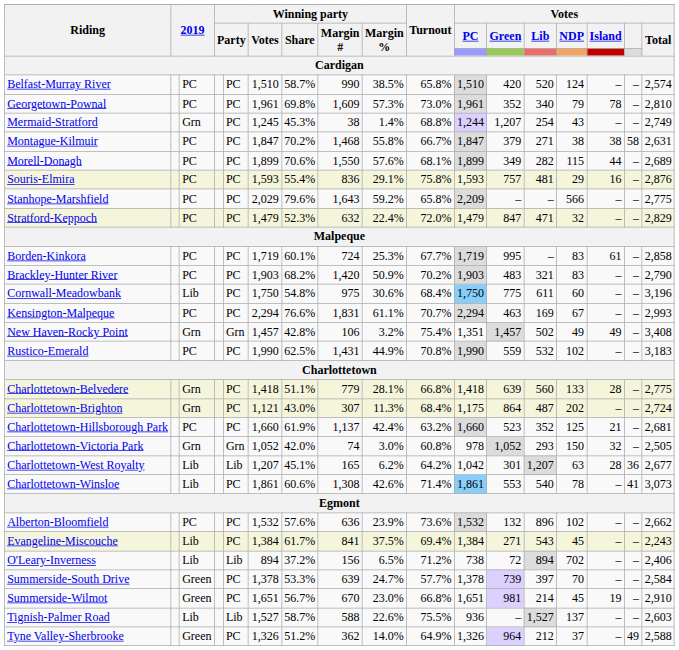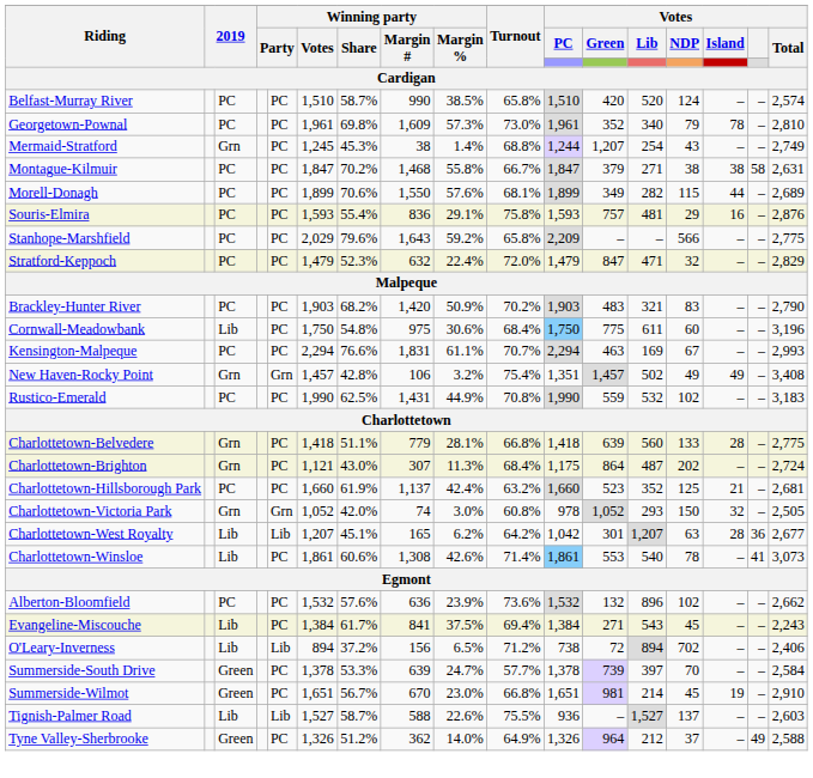 <table class="wikitable" style="text-align:right;">
 <tr>
 </tr>
 <tr>
 <th rowspan="3">Riding</th>
 <th colspan="2" rowspan="3"><a href='#'>2019</a></th>
 <th colspan="6">Winning party</th>
 <th rowspan="3">Turnout<br></th>
 <th colspan="7">Votes</th>
 </tr>
 <tr>
 <th colspan="2" rowspan="2" scope="col">Party</th>
 <th rowspan="2">Votes</th>
 <th rowspan="2">Share</th>
 <th rowspan="2">Margin<br>#</th>
 <th rowspan="2">Margin<br>%</th>
 <th><a href='#'>PC</a></th>
 <th><a href='#'>Green</a></th>
 <th><a href='#'>Lib</a></th>
 <th><a href='#'>NDP</a></th>
 <th><a href='#'>Island</a></th>
 <th></th>
 <th rowspan="2">Total</th>
 </tr>
 <tr>
 <th style="background-color:#9999FF;"></th>
 <th style="background-color:#99C955;"></th>
 <th style="background-color:#EA6D6A;"></th>
 <th style="background-color:#F4A460;"></th>
 <th style="background-color:#C20000;"></th>
 <th style="background-color:#DCDCDC;"></th>
 </tr>
 <tr>
 <th colspan="17">Cardigan</th>
 </tr>
 <tr>
 <td style="text-align:left;"><a href='#'>Belfast-Murray River</a></td>
 <td> </td>
 <td style="text-align:left;">PC</td>
 <td> </td>
 <td style="text-align:left;">PC</td>
 <td>1,510</td>
 <td>58.7%</td>
 <td>990</td>
 <td>38.5%</td>
 <td>65.8%</td>
 <td style="background-color:#DCDCDC;">1,510</td>
 <td>420</td>
 <td>520</td>
 <td>124</td>
 <td>–</td>
 <td>–</td>
 <td>2,574</td>
 </tr>
 <tr>
 <td style="text-align:left;"><a href='#'>Georgetown-Pownal</a></td>
 <td> </td>
 <td style="text-align:left;">PC</td>
 <td> </td>
 <td style="text-align:left;">PC</td>
 <td>1,961</td>
 <td>69.8%</td>
 <td>1,609</td>
 <td>57.3%</td>
 <td>73.0%</td>
 <td style="background-color:#DCDCDC;">1,961</td>
 <td>352</td>
 <td>340</td>
 <td>79</td>
 <td>78</td>
 <td>–</td>
 <td>2,810</td>
 </tr>
 <tr>
 <td style="text-align:left;"><a href='#'>Mermaid-Stratford</a></td>
 <td> </td>
 <td style="text-align:left;">Grn</td>
 <td> </td>
 <td style="text-align:left;">PC</td>
 <td>1,245</td>
 <td>45.3%</td>
 <td>38</td>
 <td>1.4%</td>
 <td>68.8%</td>
 <td style="background-color:#DCD0FF;">1,244</td>
 <td>1,207</td>
 <td>254</td>
 <td>43</td>
 <td>–</td>
 <td>–</td>
 <td>2,749</td>
 </tr>
 <tr>
 <td style="text-align:left;"><a href='#'>Montague-Kilmuir</a></td>
 <td> </td>
 <td style="text-align:left;">PC</td>
 <td> </td>
 <td style="text-align:left;">PC</td>
 <td>1,847</td>
 <td>70.2%</td>
 <td>1,468</td>
 <td>55.8%</td>
 <td>66.7%</td>
 <td style="background-color:#DCDCDC;">1,847</td>
 <td>379</td>
 <td>271</td>
 <td>38</td>
 <td>38</td>
 <td>58</td>
 <td>2,631</td>
 </tr>
 <tr>
 <td style="text-align:left;"><a href='#'>Morell-Donagh</a></td>
 <td> </td>
 <td style="text-align:left;">PC</td>
 <td> </td>
 <td style="text-align:left;">PC</td>
 <td>1,899</td>
 <td>70.6%</td>
 <td>1,550</td>
 <td>57.6%</td>
 <td>68.1%</td>
 <td style="background-color:#DCDCDC;">1,899</td>
 <td>349</td>
 <td>282</td>
 <td>115</td>
 <td>44</td>
 <td>–</td>
 <td>2,689</td>
 </tr>
 <tr style="background-color:#F5F5DC;">
 <td style="text-align:left;"><a href='#'>Souris-Elmira</a></td>
 <td> </td>
 <td style="text-align:left;">PC</td>
 <td> </td>
 <td style="text-align:left;">PC</td>
 <td>1,593</td>
 <td>55.4%</td>
 <td>836</td>
 <td>29.1%</td>
 <td>75.8%</td>
 <td>1,593</td>
 <td>757</td>
 <td>481</td>
 <td>29</td>
 <td>16</td>
 <td>–</td>
 <td>2,876</td>
 </tr>
 <tr>
 <td style="text-align:left;"><a href='#'>Stanhope-Marshfield</a></td>
 <td> </td>
 <td style="text-align:left;">PC</td>
 <td> </td>
 <td style="text-align:left;">PC</td>
 <td>2,029</td>
 <td>79.6%</td>
 <td>1,643</td>
 <td>59.2%</td>
 <td>65.8%</td>
 <td style="background-color:#DCDCDC;">2,209</td>
 <td>–</td>
 <td>–</td>
 <td>566</td>
 <td>–</td>
 <td>–</td>
 <td>2,775</td>
 </tr>
 <tr style="background-color:#F5F5DC;">
 <td style="text-align:left;"><a href='#'>Stratford-Keppoch</a></td>
 <td> </td>
 <td style="text-align:left;">PC</td>
 <td> </td>
 <td style="text-align:left;">PC</td>
 <td>1,479</td>
 <td>52.3%</td>
 <td>632</td>
 <td>22.4%</td>
 <td>72.0%</td>
 <td>1,479</td>
 <td>847</td>
 <td>471</td>
 <td>32</td>
 <td>–</td>
 <td>–</td>
 <td>2,829</td>
 </tr>
 <tr>
 <th colspan="17">Malpeque</th>
-</tr>
-<tr>
-<td style="text-align:left;"><a href='#'>Borden-Kinkora</a></td>
-<td> </td>
-<td style="text-align:left;">PC</td>
-<td> </td>
-<td style="text-align:left;">PC</td>
-<td>1,719</td>
-<td>60.1%</td>
-<td>724</td>
-<td>25.3%</td>
-<td>67.7%</td>
-<td style="background-color:#DCDCDC;">1,719</td>
-<td>995</td>
-<td>–</td>
-<td>83</td>
-<td>61</td>
-<td>–</td>
-<td>2,858</td>
 </tr>
 <tr>
 <td style="text-align:left;"><a href='#'>Brackley-Hunter River</a></td>
 <td> </td>
 <td style="text-align:left;">PC</td>
 <td> </td>
 <td style="text-align:left;">PC</td>
 <td>1,903</td>
 <td>68.2%</td>
 <td>1,420</td>
 <td>50.9%</td>
 <td>70.2%</td>
 <td style="background-color:#DCDCDC;">1,903</td>
 <td>483</td>
 <td>321</td>
 <td>83</td>
 <td>–</td>
 <td>–</td>
 <td>2,790</td>
 </tr>
 <tr>
 <td style="text-align:left;"><a href='#'>Cornwall-Meadowbank</a></td>
 <td> </td>
 <td style="text-align:left;">Lib</td>
 <td> </td>
 <td style="text-align:left;">PC</td>
 <td>1,750</td>
 <td>54.8%</td>
 <td>975</td>
 <td>30.6%</td>
 <td>68.4%</td>
 <td style="background-color:#87CEFA;">1,750</td>
 <td>775</td>
 <td>611</td>
 <td>60</td>
 <td>–</td>
 <td>–</td>
 <td>3,196</td>
 </tr>
 <tr>
 <td style="text-align:left;"><a href='#'>Kensington-Malpeque</a></td>
 <td> </td>
 <td style="text-align:left;">PC</td>
 <td> </td>
 <td style="text-align:left;">PC</td>
 <td>2,294</td>
 <td>76.6%</td>
 <td>1,831</td>
 <td>61.1%</td>
 <td>70.7%</td>
 <td style="background-color:#DCDCDC;">2,294</td>
 <td>463</td>
 <td>169</td>
 <td>67</td>
 <td>–</td>
 <td>–</td>
 <td>2,993</td>
 </tr>
 <tr>
 <td style="text-align:left;"><a href='#'>New Haven-Rocky Point</a></td>
 <td> </td>
 <td style="text-align:left;">Grn</td>
 <td> </td>
 <td style="text-align:left;">Grn</td>
 <td>1,457</td>
 <td>42.8%</td>
 <td>106</td>
 <td>3.2%</td>
 <td>75.4%</td>
 <td>1,351</td>
 <td style="background-color:#DCDCDC;">1,457</td>
 <td>502</td>
 <td>49</td>
 <td>49</td>
 <td>–</td>
 <td>3,408</td>
 </tr>
 <tr>
 <td style="text-align:left;"><a href='#'>Rustico-Emerald</a></td>
 <td> </td>
 <td style="text-align:left;">PC</td>
 <td> </td>
 <td style="text-align:left;">PC</td>
 <td>1,990</td>
 <td>62.5%</td>
 <td>1,431</td>
 <td>44.9%</td>
 <td>70.8%</td>
 <td style="background-color:#DCDCDC;">1,990</td>
 <td>559</td>
 <td>532</td>
 <td>102</td>
 <td>–</td>
 <td>–</td>
 <td>3,183</td>
 </tr>
 <tr>
 <th colspan="17">Charlottetown</th>
 </tr>
 <tr style="background-color:#F5F5DC;">
 <td style="text-align:left;"><a href='#'>Charlottetown-Belvedere</a></td>
 <td> </td>
 <td style="text-align:left;">Grn</td>
 <td> </td>
 <td style="text-align:left;">PC</td>
 <td>1,418</td>
 <td>51.1%</td>
 <td>779</td>
 <td>28.1%</td>
 <td>66.8%</td>
 <td>1,418</td>
 <td>639</td>
 <td>560</td>
 <td>133</td>
 <td>28</td>
 <td>–</td>
 <td>2,775</td>
 </tr>
 <tr style="background-color:#F5F5DC;">
 <td style="text-align:left;"><a href='#'>Charlottetown-Brighton</a></td>
 <td> </td>
 <td style="text-align:left;">Grn</td>
 <td> </td>
 <td style="text-align:left;">PC</td>
 <td>1,121</td>
 <td>43.0%</td>
 <td>307</td>
 <td>11.3%</td>
 <td>68.4%</td>
 <td>1,175</td>
 <td>864</td>
 <td>487</td>
 <td>202</td>
 <td>–</td>
 <td>–</td>
 <td>2,724</td>
 </tr>
 <tr>
 <td style="text-align:left;"><a href='#'>Charlottetown-Hillsborough Park</a></td>
 <td> </td>
 <td style="text-align:left;">PC</td>
 <td> </td>
 <td style="text-align:left;">PC</td>
 <td>1,660</td>
 <td>61.9%</td>
 <td>1,137</td>
 <td>42.4%</td>
 <td>63.2%</td>
 <td style="background-color:#DCDCDC;">1,660</td>
 <td>523</td>
 <td>352</td>
 <td>125</td>
 <td>21</td>
 <td>–</td>
 <td>2,681</td>
 </tr>
 <tr>
 <td style="text-align:left;"><a href='#'>Charlottetown-Victoria Park</a></td>
 <td> </td>
 <td style="text-align:left;">Grn</td>
 <td> </td>
 <td style="text-align:left;">Grn</td>
 <td>1,052</td>
 <td>42.0%</td>
 <td>74</td>
 <td>3.0%</td>
 <td>60.8%</td>
 <td>978</td>
 <td style="background-color:#DCDCDC;">1,052</td>
 <td>293</td>
 <td>150</td>
 <td>32</td>
 <td>–</td>
 <td>2,505</td>
 </tr>
 <tr>
 <td style="text-align:left;"><a href='#'>Charlottetown-West Royalty</a></td>
 <td> </td>
 <td style="text-align:left;">Lib</td>
 <td> </td>
 <td style="text-align:left;">Lib</td>
 <td>1,207</td>
 <td>45.1%</td>
 <td>165</td>
 <td>6.2%</td>
 <td>64.2%</td>
 <td>1,042</td>
 <td>301</td>
 <td style="background-color:#DCDCDC;">1,207</td>
 <td>63</td>
 <td>28</td>
 <td>36</td>
 <td>2,677</td>
 </tr>
 <tr>
 <td style="text-align:left;"><a href='#'>Charlottetown-Winsloe</a></td>
 <td> </td>
 <td style="text-align:left;">Lib</td>
 <td> </td>
 <td style="text-align:left;">PC</td>
 <td>1,861</td>
 <td>60.6%</td>
 <td>1,308</td>
 <td>42.6%</td>
 <td>71.4%</td>
 <td style="background-color:#87CEFA;">1,861</td>
 <td>553</td>
 <td>540</td>
 <td>78</td>
 <td>–</td>
 <td>41</td>
 <td>3,073</td>
 </tr>
 <tr>
 <th colspan="17">Egmont</th>
 </tr>
 <tr>
 <td style="text-align:left;"><a href='#'>Alberton-Bloomfield</a></td>
 <td> </td>
 <td style="text-align:left;">PC</td>
 <td> </td>
 <td style="text-align:left;">PC</td>
 <td>1,532</td>
 <td>57.6%</td>
 <td>636</td>
 <td>23.9%</td>
 <td>73.6%</td>
 <td style="background-color:#DCDCDC;">1,532</td>
 <td>132</td>
 <td>896</td>
 <td>102</td>
 <td>–</td>
 <td>–</td>
 <td>2,662</td>
 </tr>
 <tr style="background-color:#F5F5DC;">
 <td style="text-align:left;"><a href='#'>Evangeline-Miscouche</a></td>
 <td> </td>
 <td style="text-align:left;">Lib</td>
 <td> </td>
 <td style="text-align:left;">PC</td>
 <td>1,384</td>
 <td>61.7%</td>
 <td>841</td>
 <td>37.5%</td>
 <td>69.4%</td>
 <td>1,384</td>
 <td>271</td>
 <td>543</td>
 <td>45</td>
 <td>–</td>
 <td>–</td>
 <td>2,243</td>
 </tr>
 <tr>
 <td style="text-align:left;"><a href='#'>O'Leary-Inverness</a></td>
 <td> </td>
 <td style="text-align:left;">Lib</td>
 <td> </td>
 <td style="text-align:left;">Lib</td>
 <td>894</td>
 <td>37.2%</td>
 <td>156</td>
 <td>6.5%</td>
 <td>71.2%</td>
 <td>738</td>
 <td>72</td>
 <td style="background-color:#DCDCDC;">894</td>
 <td>702</td>
 <td>–</td>
 <td>–</td>
 <td>2,406</td>
 </tr>
 <tr>
 <td style="text-align:left;"><a href='#'>Summerside-South Drive</a></td>
 <td> </td>
 <td style="text-align:left;">Green</td>
 <td> </td>
 <td style="text-align:left;">PC</td>
 <td>1,378</td>
 <td>53.3%</td>
 <td>639</td>
 <td>24.7%</td>
 <td>57.7%</td>
 <td>1,378</td>
 <td style="background-color:#DCD0FF;">739</td>
 <td>397</td>
 <td>70</td>
 <td>–</td>
 <td>–</td>
 <td>2,584</td>
 </tr>
 <tr>
 <td style="text-align:left;"><a href='#'>Summerside-Wilmot</a></td>
 <td> </td>
 <td style="text-align:left;">Green</td>
 <td> </td>
 <td style="text-align:left;">PC</td>
 <td>1,651</td>
 <td>56.7%</td>
 <td>670</td>
 <td>23.0%</td>
 <td>66.8%</td>
 <td>1,651</td>
 <td style="background-color:#DCD0FF;">981</td>
 <td>214</td>
 <td>45</td>
 <td>19</td>
 <td>–</td>
 <td>2,910</td>
 </tr>
 <tr>
 <td style="text-align:left;"><a href='#'>Tignish-Palmer Road</a></td>
 <td> </td>
 <td style="text-align:left;">Lib</td>
 <td> </td>
 <td style="text-align:left;">Lib</td>
 <td>1,527</td>
 <td>58.7%</td>
 <td>588</td>
 <td>22.6%</td>
 <td>75.5%</td>
 <td>936</td>
 <td>–</td>
 <td style="background-color:#DCDCDC;">1,527</td>
 <td>137</td>
 <td>–</td>
 <td>–</td>
 <td>2,603</td>
 </tr>
 <tr>
 <td style="text-align:left;"><a href='#'>Tyne Valley-Sherbrooke</a></td>
 <td> </td>
 <td style="text-align:left;">Green</td>
 <td> </td>
 <td style="text-align:left;">PC</td>
 <td>1,326</td>
 <td>51.2%</td>
 <td>362</td>
 <td>14.0%</td>
 <td>64.9%</td>
 <td>1,326</td>
 <td style="background-color:#DCD0FF;">964</td>
 <td>212</td>
 <td>37</td>
 <td>–</td>
 <td>49</td>
 <td>2,588</td>
 </tr>
 </table>
